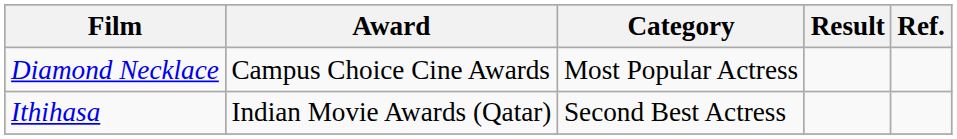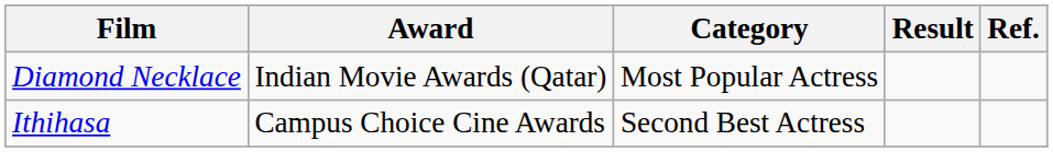 <table class="wikitable plainrowheaders">
 <tr>
 <th scope="col">Film</th>
 <th scope="col">Award</th>
 <th scope="col">Category</th>
 <th scope="col">Result</th>
 <th scope="col">Ref.</th>
 </tr>
 <tr>
 <td><em><a href='#'>Diamond Necklace</a></em></td>
-<td>Campus Choice Cine Awards</td>
+<td>Indian Movie Awards (Qatar)</td>
 <td>Most Popular Actress</td>
 <td></td>
 <td></td>
 </tr>
 <tr>
 <td><em><a href='#'>Ithihasa</a></em></td>
-<td>Indian Movie Awards (Qatar)</td>
+<td>Campus Choice Cine Awards</td>
 <td>Second Best Actress</td>
 <td></td>
 <td></td>
 </tr>
 </table>
